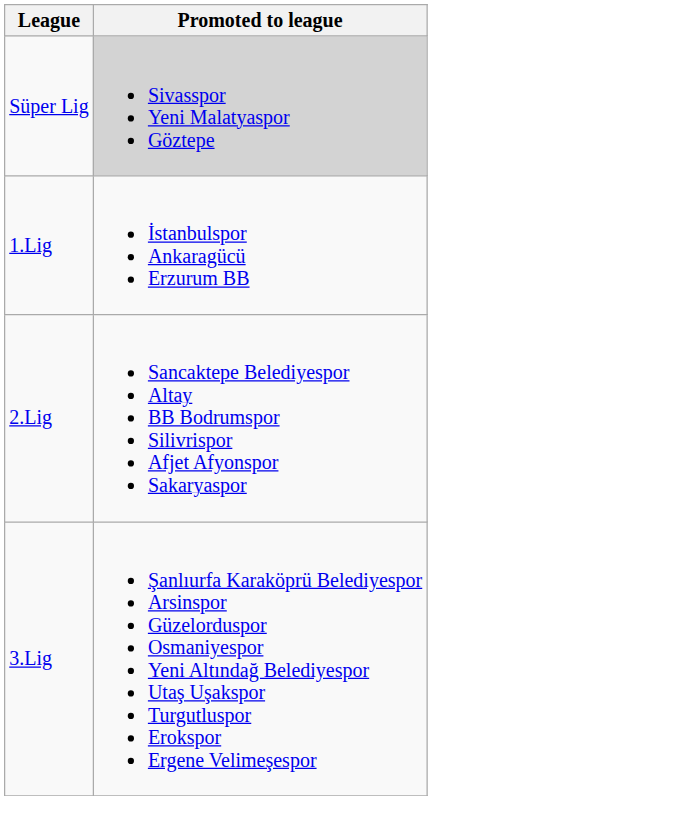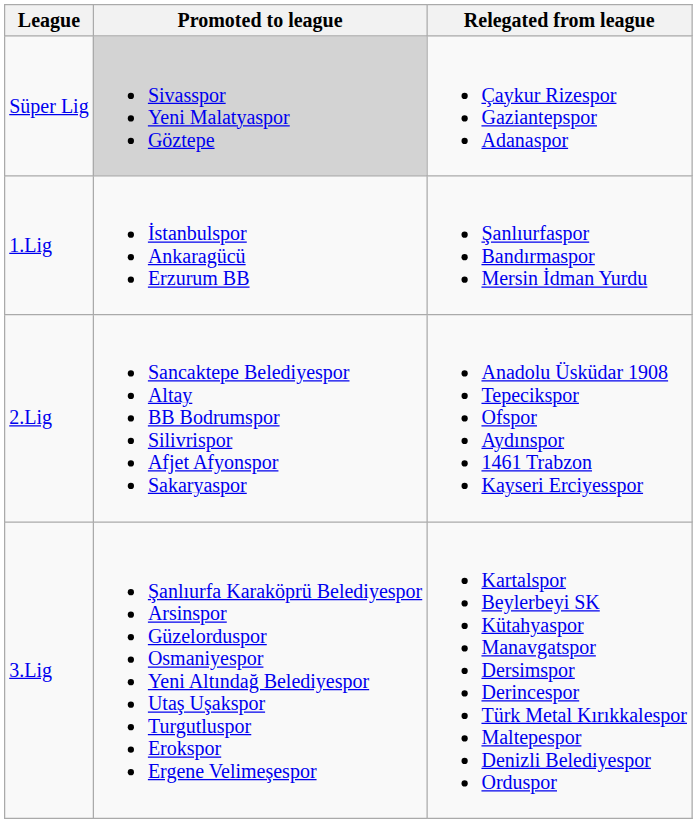 <table class="wikitable">
 <tr>
 <th>League</th>
 <th>Promoted to league</th>
+<th>Relegated from league</th>
 </tr>
 <tr>
 <td><a href='#'>Süper Lig</a></td>
 <td style="background: lightgrey;"><br><ul><li><a href='#'>Sivasspor</a></li><li><a href='#'>Yeni Malatyaspor</a></li><li><a href='#'>Göztepe</a></li></ul></td>
+<td><br><ul><li><a href='#'>Çaykur Rizespor</a></li><li><a href='#'>Gaziantepspor</a></li><li><a href='#'>Adanaspor</a></li></ul></td>
 </tr>
 <tr>
 <td><a href='#'>1.Lig</a></td>
 <td><br><ul><li><a href='#'>İstanbulspor</a></li><li><a href='#'>Ankaragücü</a></li><li><a href='#'>Erzurum BB</a></li></ul></td>
+<td><br><ul><li><a href='#'>Şanlıurfaspor</a></li><li><a href='#'>Bandırmaspor</a></li><li><a href='#'>Mersin İdman Yurdu</a></li></ul></td>
 </tr>
 <tr>
 <td><a href='#'>2.Lig</a></td>
 <td><br><ul><li><a href='#'>Sancaktepe Belediyespor</a></li><li><a href='#'>Altay</a></li><li><a href='#'>BB Bodrumspor</a></li><li><a href='#'>Silivrispor</a></li><li><a href='#'>Afjet Afyonspor</a></li><li><a href='#'>Sakaryaspor</a></li></ul></td>
+<td><br><ul><li><a href='#'>Anadolu Üsküdar 1908</a></li><li><a href='#'>Tepecikspor</a></li><li><a href='#'>Ofspor</a></li><li><a href='#'>Aydınspor</a></li><li><a href='#'>1461 Trabzon</a></li><li><a href='#'>Kayseri Erciyesspor</a></li></ul></td>
 </tr>
 <tr>
 <td><a href='#'>3.Lig</a></td>
 <td><br><ul><li><a href='#'>Şanlıurfa Karaköprü Belediyespor</a></li><li><a href='#'>Arsinspor</a></li><li><a href='#'>Güzelorduspor</a></li><li><a href='#'>Osmaniyespor</a></li><li><a href='#'>Yeni Altındağ Belediyespor</a></li><li><a href='#'>Utaş Uşakspor</a></li><li><a href='#'>Turgutluspor</a></li><li><a href='#'>Erokspor</a></li><li><a href='#'>Ergene Velimeşespor</a></li></ul></td>
+<td><br><ul><li><a href='#'>Kartalspor</a></li><li><a href='#'>Beylerbeyi SK</a></li><li><a href='#'>Kütahyaspor</a></li><li><a href='#'>Manavgatspor</a></li><li><a href='#'>Dersimspor</a></li><li><a href='#'>Derincespor</a></li><li><a href='#'>Türk Metal Kırıkkalespor</a></li><li><a href='#'>Maltepespor</a></li><li><a href='#'>Denizli Belediyespor</a></li><li><a href='#'>Orduspor</a></li></ul></td>
 </tr>
 </table>
